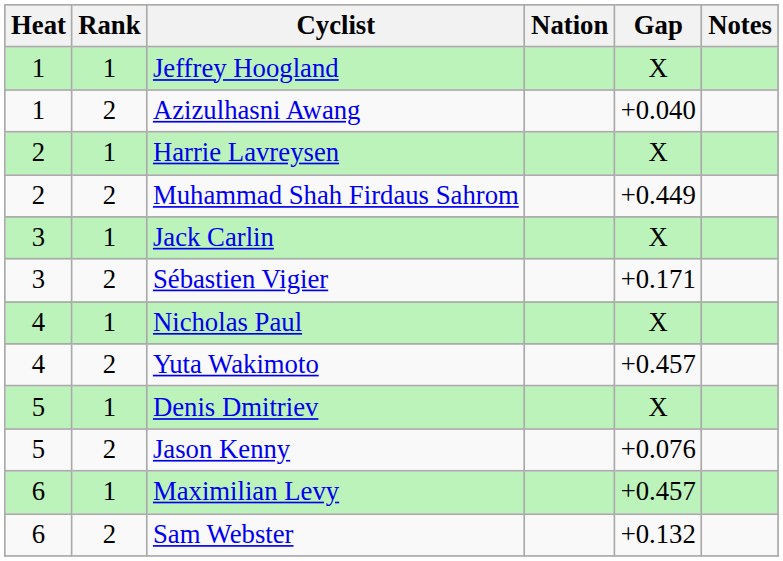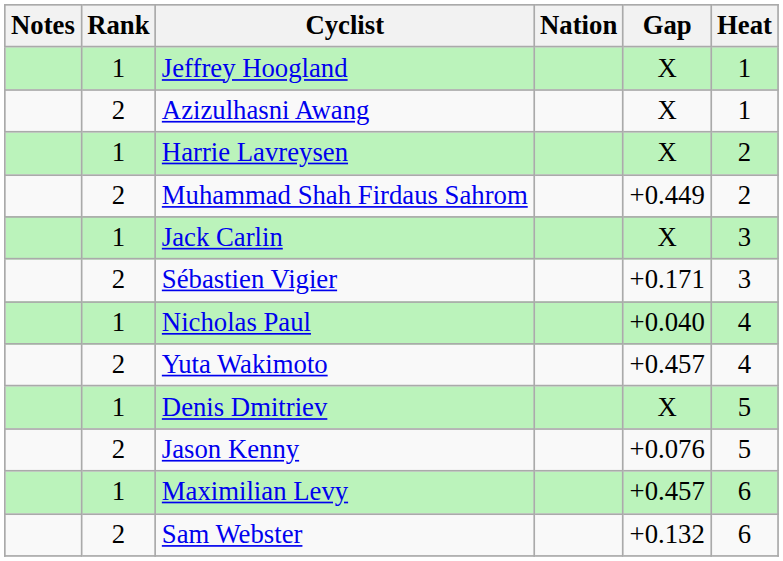 <table class="wikitable sortable" style="text-align:center">
 <tr>
-<th>Heat</th>
+<th>Notes</th>
 <th>Rank</th>
 <th>Cyclist</th>
 <th>Nation</th>
 <th>Gap</th>
-<th>Notes</th>
+<th>Heat</th>
 </tr>
 <tr bgcolor=#bbf3bb>
-<td>1</td>
+<td></td>
 <td>1</td>
 <td align=left><a href='#'>Jeffrey Hoogland</a></td>
 <td align=left></td>
 <td>X</td>
-<td></td>
+<td>1</td>
 </tr>
 <tr>
-<td>1</td>
+<td></td>
 <td>2</td>
 <td align=left><a href='#'>Azizulhasni Awang</a></td>
 <td align=left></td>
-<td>+0.040</td>
-<td></td>
+<td>X</td>
+<td>1</td>
 </tr>
 <tr bgcolor=#bbf3bb>
-<td>2</td>
+<td></td>
 <td>1</td>
 <td align=left><a href='#'>Harrie Lavreysen</a></td>
 <td align=left></td>
 <td>X</td>
-<td></td>
+<td>2</td>
 </tr>
 <tr>
-<td>2</td>
+<td></td>
 <td>2</td>
 <td align=left><a href='#'>Muhammad Shah Firdaus Sahrom</a></td>
 <td align=left></td>
 <td>+0.449</td>
-<td></td>
+<td>2</td>
 </tr>
 <tr bgcolor=#bbf3bb>
-<td>3</td>
+<td></td>
 <td>1</td>
 <td align=left><a href='#'>Jack Carlin</a></td>
 <td align=left></td>
 <td>X</td>
-<td></td>
+<td>3</td>
 </tr>
 <tr>
-<td>3</td>
+<td></td>
 <td>2</td>
 <td align=left><a href='#'>Sébastien Vigier</a></td>
 <td align=left></td>
 <td>+0.171</td>
-<td></td>
+<td>3</td>
 </tr>
 <tr bgcolor=#bbf3bb>
-<td>4</td>
+<td></td>
 <td>1</td>
 <td align=left><a href='#'>Nicholas Paul</a></td>
 <td align=left></td>
-<td>X</td>
-<td></td>
+<td>+0.040</td>
+<td>4</td>
 </tr>
 <tr>
-<td>4</td>
+<td></td>
 <td>2</td>
 <td align=left><a href='#'>Yuta Wakimoto</a></td>
 <td align=left></td>
 <td>+0.457</td>
-<td></td>
+<td>4</td>
 </tr>
 <tr bgcolor=#bbf3bb>
-<td>5</td>
+<td></td>
 <td>1</td>
 <td align=left><a href='#'>Denis Dmitriev</a></td>
 <td align=left></td>
 <td>X</td>
-<td></td>
+<td>5</td>
 </tr>
 <tr>
-<td>5</td>
+<td></td>
 <td>2</td>
 <td align=left><a href='#'>Jason Kenny</a></td>
 <td align=left></td>
 <td>+0.076</td>
-<td></td>
+<td>5</td>
 </tr>
 <tr bgcolor=#bbf3bb>
-<td>6</td>
+<td></td>
 <td>1</td>
 <td align=left><a href='#'>Maximilian Levy</a></td>
 <td align=left></td>
 <td>+0.457</td>
-<td></td>
+<td>6</td>
 </tr>
 <tr>
-<td>6</td>
+<td></td>
 <td>2</td>
 <td align=left><a href='#'>Sam Webster</a></td>
 <td align=left></td>
 <td>+0.132</td>
-<td></td>
+<td>6</td>
 </tr>
 </table>
